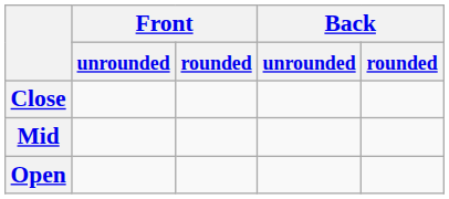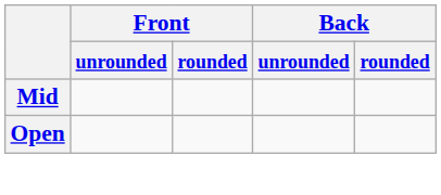 <table class="wikitable" style="text-align: center">
 <tr>
 <th rowspan="2"></th>
 <th colspan="2"><a href='#'>Front</a></th>
 <th colspan="2"><a href='#'>Back</a></th>
 </tr>
 <tr>
 <th><a href='#'><small>unrounded</small></a></th>
 <th><a href='#'><small>rounded</small></a></th>
 <th><a href='#'><small>unrounded</small></a></th>
 <th><a href='#'><small>rounded</small></a></th>
-</tr>
-<tr>
-<th><a href='#'>Close</a></th>
-<td></td>
-<td></td>
-<td></td>
-<td></td>
 </tr>
 <tr>
 <th><a href='#'>Mid</a></th>
 <td></td>
 <td></td>
 <td></td>
 <td></td>
 </tr>
 <tr>
 <th><a href='#'>Open</a></th>
 <td></td>
 <td></td>
 <td></td>
 <td></td>
 </tr>
 </table>
